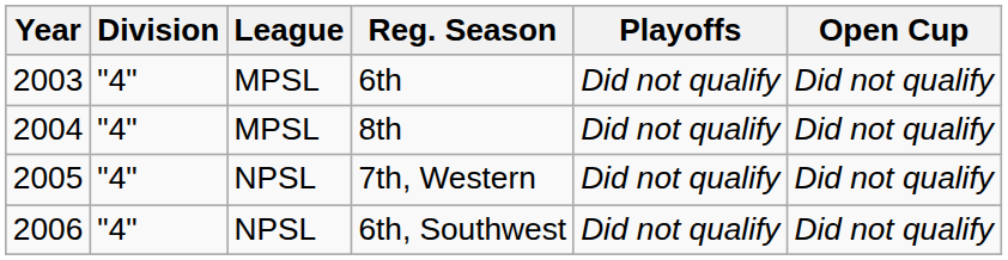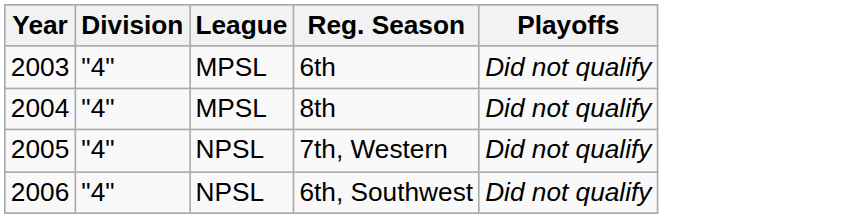 <table class="wikitable">
 <tr>
 <th>Year</th>
 <th>Division</th>
 <th>League</th>
 <th>Reg. Season</th>
 <th>Playoffs</th>
-<th>Open Cup</th>
 </tr>
 <tr>
 <td>2003</td>
 <td>"4"</td>
 <td>MPSL</td>
 <td>6th</td>
-<td><em>Did not qualify</em></td>
 <td><em>Did not qualify</em></td>
 </tr>
 <tr>
 <td>2004</td>
 <td>"4"</td>
 <td>MPSL</td>
 <td>8th</td>
 <td><em>Did not qualify</em></td>
-<td><em>Did not qualify</em></td>
 </tr>
 <tr>
 <td>2005</td>
 <td>"4"</td>
 <td>NPSL</td>
 <td>7th, Western</td>
-<td><em>Did not qualify</em></td>
 <td><em>Did not qualify</em></td>
 </tr>
 <tr>
 <td>2006</td>
 <td>"4"</td>
 <td>NPSL</td>
 <td>6th, Southwest</td>
 <td><em>Did not qualify</em></td>
-<td><em>Did not qualify</em></td>
 </tr>
 </table>
